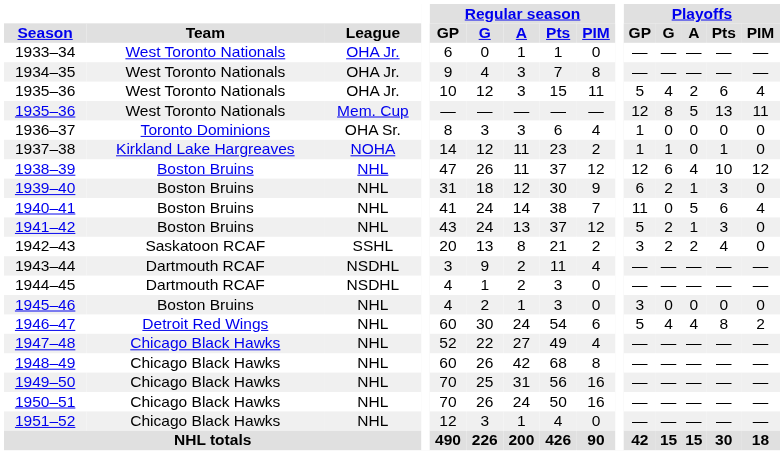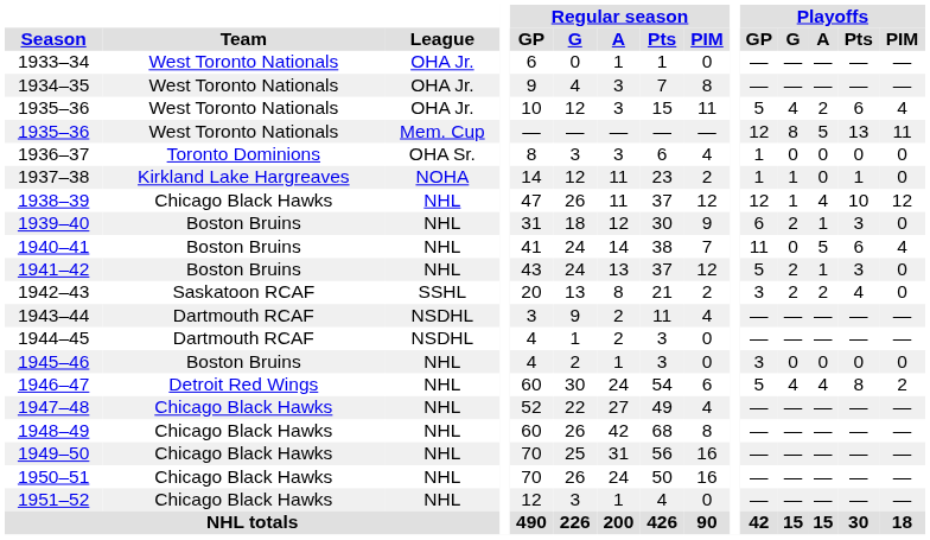 <table border="0" cellpadding="1" cellspacing="0" style="text-align:center; width:50em;">
 <tr style="background:#e0e0e0;">
 <th colspan="3"  bgcolor="#ffffff"> </th>
 <th rowspan="99" bgcolor="#ffffff"> </th>
 <th colspan="5"><a href='#'>Regular season</a></th>
 <th rowspan="99" bgcolor="#ffffff"> </th>
 <th colspan="5"><a href='#'>Playoffs</a></th>
 </tr>
 <tr style="background:#e0e0e0;">
 <th><a href='#'>Season</a></th>
 <th>Team</th>
 <th>League</th>
 <th>GP</th>
 <th><a href='#'>G</a></th>
 <th><a href='#'>A</a></th>
 <th><a href='#'>Pts</a></th>
 <th><a href='#'>PIM</a></th>
 <th>GP</th>
 <th>G</th>
 <th>A</th>
 <th>Pts</th>
 <th>PIM</th>
 </tr>
 <tr>
 <td>1933–34</td>
 <td><a href='#'>West Toronto Nationals</a></td>
 <td><a href='#'>OHA Jr.</a></td>
 <td>6</td>
 <td>0</td>
 <td>1</td>
 <td>1</td>
 <td>0</td>
 <td>—</td>
 <td>—</td>
 <td>—</td>
 <td>—</td>
 <td>—</td>
 </tr>
 <tr style="background:#f0f0f0;">
 <td>1934–35</td>
 <td>West Toronto Nationals</td>
 <td>OHA Jr.</td>
 <td>9</td>
 <td>4</td>
 <td>3</td>
 <td>7</td>
 <td>8</td>
 <td>—</td>
 <td>—</td>
 <td>—</td>
 <td>—</td>
 <td>—</td>
 </tr>
 <tr>
 <td>1935–36</td>
 <td>West Toronto Nationals</td>
 <td>OHA Jr.</td>
 <td>10</td>
 <td>12</td>
 <td>3</td>
 <td>15</td>
 <td>11</td>
 <td>5</td>
 <td>4</td>
 <td>2</td>
 <td>6</td>
 <td>4</td>
 </tr>
 <tr style="background:#f0f0f0;">
 <td><a href='#'>1935–36</a></td>
 <td>West Toronto Nationals</td>
 <td><a href='#'>Mem. Cup</a></td>
 <td>—</td>
 <td>—</td>
 <td>—</td>
 <td>—</td>
 <td>—</td>
 <td>12</td>
 <td>8</td>
 <td>5</td>
 <td>13</td>
 <td>11</td>
 </tr>
 <tr>
 <td>1936–37</td>
 <td><a href='#'>Toronto Dominions</a></td>
 <td>OHA Sr.</td>
 <td>8</td>
 <td>3</td>
 <td>3</td>
 <td>6</td>
 <td>4</td>
 <td>1</td>
 <td>0</td>
 <td>0</td>
 <td>0</td>
 <td>0</td>
 </tr>
 <tr style="background:#f0f0f0;">
 <td>1937–38</td>
 <td><a href='#'>Kirkland Lake Hargreaves</a></td>
 <td><a href='#'>NOHA</a></td>
 <td>14</td>
 <td>12</td>
 <td>11</td>
 <td>23</td>
 <td>2</td>
 <td>1</td>
 <td>1</td>
 <td>0</td>
 <td>1</td>
 <td>0</td>
 </tr>
 <tr>
 <td><a href='#'>1938–39</a></td>
-<td><a href='#'>Boston Bruins</a></td>
+<td>Chicago Black Hawks</td>
 <td><a href='#'>NHL</a></td>
 <td>47</td>
 <td>26</td>
 <td>11</td>
 <td>37</td>
 <td>12</td>
 <td>12</td>
-<td>6</td>
+<td>1</td>
 <td>4</td>
 <td>10</td>
 <td>12</td>
 </tr>
 <tr style="background:#f0f0f0;">
 <td><a href='#'>1939–40</a></td>
 <td>Boston Bruins</td>
 <td>NHL</td>
 <td>31</td>
 <td>18</td>
 <td>12</td>
 <td>30</td>
 <td>9</td>
 <td>6</td>
 <td>2</td>
 <td>1</td>
 <td>3</td>
 <td>0</td>
 </tr>
 <tr>
 <td><a href='#'>1940–41</a></td>
 <td>Boston Bruins</td>
 <td>NHL</td>
 <td>41</td>
 <td>24</td>
 <td>14</td>
 <td>38</td>
 <td>7</td>
 <td>11</td>
 <td>0</td>
 <td>5</td>
 <td>6</td>
 <td>4</td>
 </tr>
 <tr style="background:#f0f0f0;">
 <td><a href='#'>1941–42</a></td>
 <td>Boston Bruins</td>
 <td>NHL</td>
 <td>43</td>
 <td>24</td>
 <td>13</td>
 <td>37</td>
 <td>12</td>
 <td>5</td>
 <td>2</td>
 <td>1</td>
 <td>3</td>
 <td>0</td>
 </tr>
 <tr>
 <td>1942–43</td>
 <td>Saskatoon RCAF</td>
 <td>SSHL</td>
 <td>20</td>
 <td>13</td>
 <td>8</td>
 <td>21</td>
 <td>2</td>
 <td>3</td>
 <td>2</td>
 <td>2</td>
 <td>4</td>
 <td>0</td>
 </tr>
 <tr style="background:#f0f0f0;">
 <td>1943–44</td>
 <td>Dartmouth RCAF</td>
 <td>NSDHL</td>
 <td>3</td>
 <td>9</td>
 <td>2</td>
 <td>11</td>
 <td>4</td>
 <td>—</td>
 <td>—</td>
 <td>—</td>
 <td>—</td>
 <td>—</td>
 </tr>
 <tr>
 <td>1944–45</td>
 <td>Dartmouth RCAF</td>
 <td>NSDHL</td>
 <td>4</td>
 <td>1</td>
 <td>2</td>
 <td>3</td>
 <td>0</td>
 <td>—</td>
 <td>—</td>
 <td>—</td>
 <td>—</td>
 <td>—</td>
 </tr>
 <tr style="background:#f0f0f0;">
 <td><a href='#'>1945–46</a></td>
 <td>Boston Bruins</td>
 <td>NHL</td>
 <td>4</td>
 <td>2</td>
 <td>1</td>
 <td>3</td>
 <td>0</td>
 <td>3</td>
 <td>0</td>
 <td>0</td>
 <td>0</td>
 <td>0</td>
 </tr>
 <tr>
 <td><a href='#'>1946–47</a></td>
 <td><a href='#'>Detroit Red Wings</a></td>
 <td>NHL</td>
 <td>60</td>
 <td>30</td>
 <td>24</td>
 <td>54</td>
 <td>6</td>
 <td>5</td>
 <td>4</td>
 <td>4</td>
 <td>8</td>
 <td>2</td>
 </tr>
 <tr style="background:#f0f0f0;">
 <td><a href='#'>1947–48</a></td>
 <td><a href='#'>Chicago Black Hawks</a></td>
 <td>NHL</td>
 <td>52</td>
 <td>22</td>
 <td>27</td>
 <td>49</td>
 <td>4</td>
 <td>—</td>
 <td>—</td>
 <td>—</td>
 <td>—</td>
 <td>—</td>
 </tr>
 <tr>
 <td><a href='#'>1948–49</a></td>
 <td>Chicago Black Hawks</td>
 <td>NHL</td>
 <td>60</td>
 <td>26</td>
 <td>42</td>
 <td>68</td>
 <td>8</td>
 <td>—</td>
 <td>—</td>
 <td>—</td>
 <td>—</td>
 <td>—</td>
 </tr>
 <tr style="background:#f0f0f0;">
 <td><a href='#'>1949–50</a></td>
 <td>Chicago Black Hawks</td>
 <td>NHL</td>
 <td>70</td>
 <td>25</td>
 <td>31</td>
 <td>56</td>
 <td>16</td>
 <td>—</td>
 <td>—</td>
 <td>—</td>
 <td>—</td>
 <td>—</td>
 </tr>
 <tr>
 <td><a href='#'>1950–51</a></td>
 <td>Chicago Black Hawks</td>
 <td>NHL</td>
 <td>70</td>
 <td>26</td>
 <td>24</td>
 <td>50</td>
 <td>16</td>
 <td>—</td>
 <td>—</td>
 <td>—</td>
 <td>—</td>
 <td>—</td>
 </tr>
 <tr style="background:#f0f0f0;">
 <td><a href='#'>1951–52</a></td>
 <td>Chicago Black Hawks</td>
 <td>NHL</td>
 <td>12</td>
 <td>3</td>
 <td>1</td>
 <td>4</td>
 <td>0</td>
 <td>—</td>
 <td>—</td>
 <td>—</td>
 <td>—</td>
 <td>—</td>
 </tr>
 <tr style="background:#e0e0e0;">
 <th colspan="3">NHL totals</th>
 <th>490</th>
 <th>226</th>
 <th>200</th>
 <th>426</th>
 <th>90</th>
 <th>42</th>
 <th>15</th>
 <th>15</th>
 <th>30</th>
 <th>18</th>
 </tr>
 </table>
